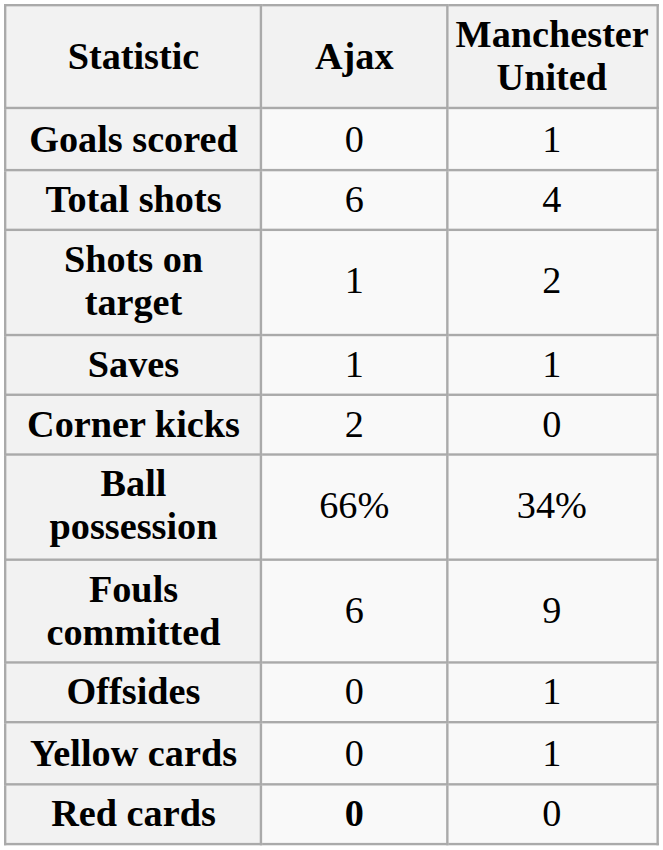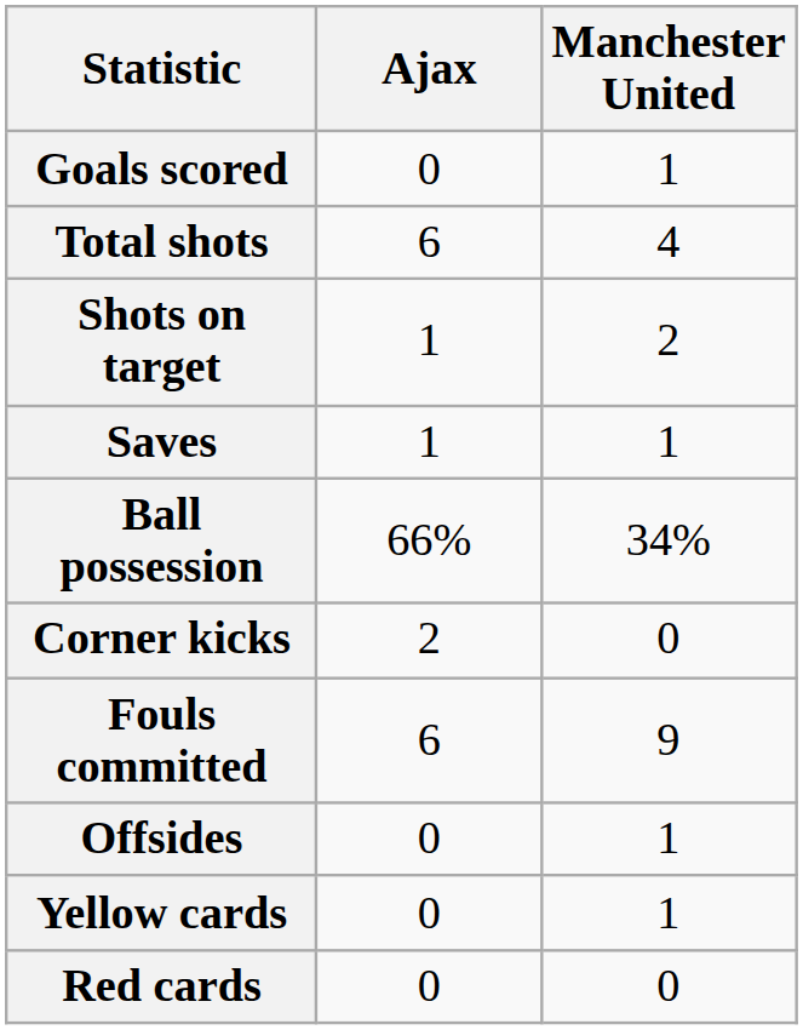 <table class="wikitable plainrowheaders" style="text-align:center">
 <tr>
 <th scope="col" style="width:100px">Statistic</th>
 <th scope="col" style="width:70px">Ajax</th>
 <th scope="col" style="width:70px">Manchester United</th>
 </tr>
 <tr>
 <th scope=row>Goals scored</th>
 <td>0</td>
 <td>1</td>
 </tr>
 <tr>
 <th scope=row>Total shots</th>
 <td>6</td>
 <td>4</td>
 </tr>
 <tr>
 <th scope=row>Shots on target</th>
 <td>1</td>
 <td>2</td>
 </tr>
 <tr>
 <th scope=row>Saves</th>
 <td>1</td>
 <td>1</td>
 </tr>
 <tr>
+<th scope=row>Ball possession</th>
+<td>66%</td>
+<td>34%</td>
+</tr>
+<tr>
 <th scope=row>Corner kicks</th>
 <td>2</td>
 <td>0</td>
-</tr>
-<tr>
-<th scope=row>Ball possession</th>
-<td>66%</td>
-<td>34%</td>
 </tr>
 <tr>
 <th scope=row>Fouls committed</th>
 <td>6</td>
 <td>9</td>
 </tr>
 <tr>
 <th scope=row>Offsides</th>
 <td>0</td>
 <td>1</td>
 </tr>
 <tr>
 <th scope=row>Yellow cards</th>
 <td>0</td>
 <td>1</td>
 </tr>
 <tr>
 <th scope=row>Red cards</th>
-<td><strong>0</strong></td>
+<td>0</td>
 <td>0</td>
 </tr>
 </table>
